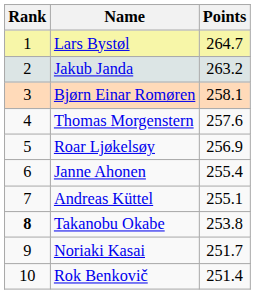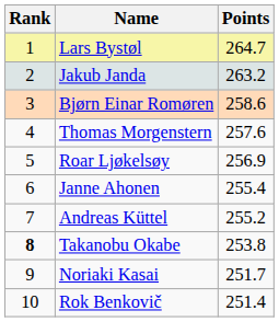 <table class="wikitable sortable">
 <tr>
 <th align=Center>Rank</th>
 <th>Name</th>
 <th>Points</th>
 </tr>
 <tr style="background:#F7F6A8">
 <td align=center>1</td>
 <td> <a href='#'>Lars Bystøl</a></td>
 <td align=center>264.7</td>
 </tr>
 <tr style="background: #DCE5E5;">
 <td align=center>2</td>
 <td> <a href='#'>Jakub Janda</a></td>
 <td align=center>263.2</td>
 </tr>
 <tr style="background: #FFDAB9;">
 <td align=center>3</td>
 <td> <a href='#'>Bjørn Einar Romøren</a></td>
-<td align=center>258.1</td>
+<td align=center>258.6</td>
 </tr>
 <tr>
 <td align=center>4</td>
 <td> <a href='#'>Thomas Morgenstern</a></td>
 <td align=center>257.6</td>
 </tr>
 <tr>
 <td align=center>5</td>
 <td> <a href='#'>Roar Ljøkelsøy</a></td>
 <td align=center>256.9</td>
 </tr>
 <tr>
 <td align=center>6</td>
 <td> <a href='#'>Janne Ahonen</a></td>
 <td align=center>255.4</td>
 </tr>
 <tr>
 <td align=center>7</td>
 <td> <a href='#'>Andreas Küttel</a></td>
-<td align=center>255.1</td>
+<td align=center>255.2</td>
 </tr>
 <tr>
 <td align=center><strong>8</strong></td>
 <td> <a href='#'>Takanobu Okabe</a></td>
 <td align=center>253.8</td>
 </tr>
 <tr>
 <td align=center>9</td>
 <td> <a href='#'>Noriaki Kasai</a></td>
 <td align=center>251.7</td>
 </tr>
 <tr>
 <td align=center>10</td>
 <td> <a href='#'>Rok Benkovič</a></td>
 <td align=center>251.4</td>
 </tr>
 </table>
